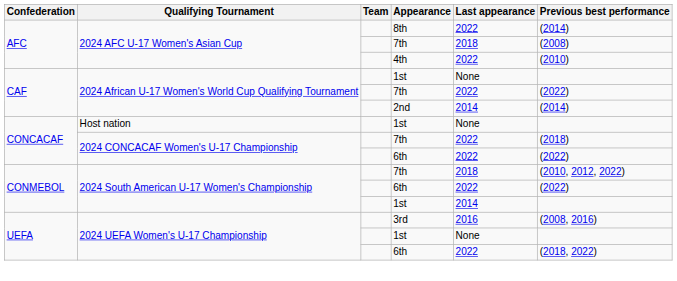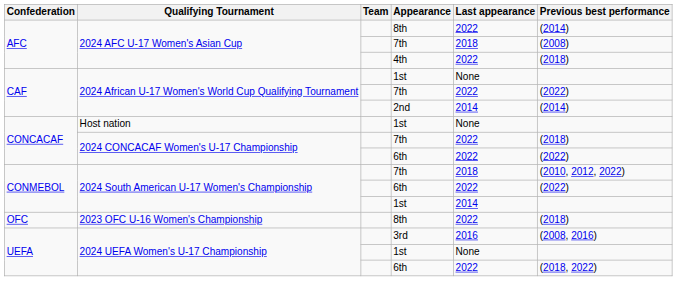 <table class="wikitable sortable">
 <tr>
 <th>Confederation</th>
 <th>Qualifying Tournament</th>
 <th>Team</th>
 <th data-sort-type="number">Appearance</th>
 <th>Last appearance</th>
 <th>Previous best performance</th>
 </tr>
 <tr>
 <td rowspan=3><a href='#'>AFC</a> <br></td>
 <td rowspan=3><a href='#'>2024 AFC U-17 Women's Asian Cup</a></td>
 <td></td>
 <td>8th</td>
 <td><a href='#'>2022</a></td>
 <td> (<a href='#'>2014</a>)</td>
 </tr>
 <tr>
 <td></td>
 <td>7th</td>
 <td><a href='#'>2018</a></td>
 <td>  (<a href='#'>2008</a>)</td>
 </tr>
 <tr>
 <td></td>
 <td>4th</td>
 <td><a href='#'>2022</a></td>
-<td> (<a href='#'>2010</a>)</td>
+<td> (<a href='#'>2018</a>)</td>
 </tr>
 <tr>
 <td rowspan=3><a href='#'>CAF</a> <br></td>
 <td rowspan=3><a href='#'>2024 African U-17 Women's World Cup Qualifying Tournament</a></td>
 <td></td>
 <td>1st</td>
 <td>None</td>
 <td></td>
 </tr>
 <tr>
 <td></td>
 <td>7th</td>
 <td><a href='#'>2022</a></td>
 <td> (<a href='#'>2022</a>)</td>
 </tr>
 <tr>
 <td></td>
 <td>2nd</td>
 <td><a href='#'>2014</a></td>
 <td> (<a href='#'>2014</a>)</td>
 </tr>
 <tr>
 <td rowspan=3><a href='#'>CONCACAF</a> <br></td>
 <td>Host nation</td>
 <td></td>
 <td>1st</td>
 <td>None</td>
 <td></td>
 </tr>
 <tr>
 <td rowspan=2><a href='#'>2024 CONCACAF Women's U-17 Championship</a></td>
 <td></td>
 <td>7th</td>
 <td><a href='#'>2022</a></td>
 <td> (<a href='#'>2018</a>)</td>
 </tr>
 <tr>
 <td></td>
 <td>6th</td>
 <td><a href='#'>2022</a></td>
 <td> (<a href='#'>2022</a>)</td>
 </tr>
 <tr>
 <td rowspan=3><a href='#'>CONMEBOL</a> <br></td>
 <td rowspan=3><a href='#'>2024 South American U-17 Women's Championship</a></td>
 <td></td>
 <td>7th</td>
 <td><a href='#'>2018</a></td>
 <td> (<a href='#'>2010</a>, <a href='#'>2012</a>, <a href='#'>2022</a>)</td>
 </tr>
 <tr>
 <td></td>
 <td>6th</td>
 <td><a href='#'>2022</a></td>
 <td> (<a href='#'>2022</a>)</td>
 </tr>
 <tr>
 <td></td>
 <td>1st</td>
 <td><a href='#'>2014</a></td>
 <td></td>
 </tr>
 <tr>
+<td><a href='#'>OFC</a> <br></td>
+<td><a href='#'>2023 OFC U-16 Women's Championship</a></td>
+<td></td>
+<td>8th</td>
+<td><a href='#'>2022</a></td>
+<td> (<a href='#'>2018</a>)</td>
+</tr>
+<tr>
 <td rowspan=3><a href='#'>UEFA</a> <br></td>
 <td rowspan=3><a href='#'>2024 UEFA Women's U-17 Championship</a></td>
 <td></td>
 <td>3rd</td>
 <td><a href='#'>2016</a></td>
 <td> (<a href='#'>2008</a>, <a href='#'>2016</a>)</td>
 </tr>
 <tr>
 <td></td>
 <td>1st</td>
 <td>None</td>
 <td></td>
 </tr>
 <tr>
 <td></td>
 <td>6th</td>
 <td><a href='#'>2022</a></td>
 <td> (<a href='#'>2018</a>, <a href='#'>2022</a>)</td>
 </tr>
 </table>
